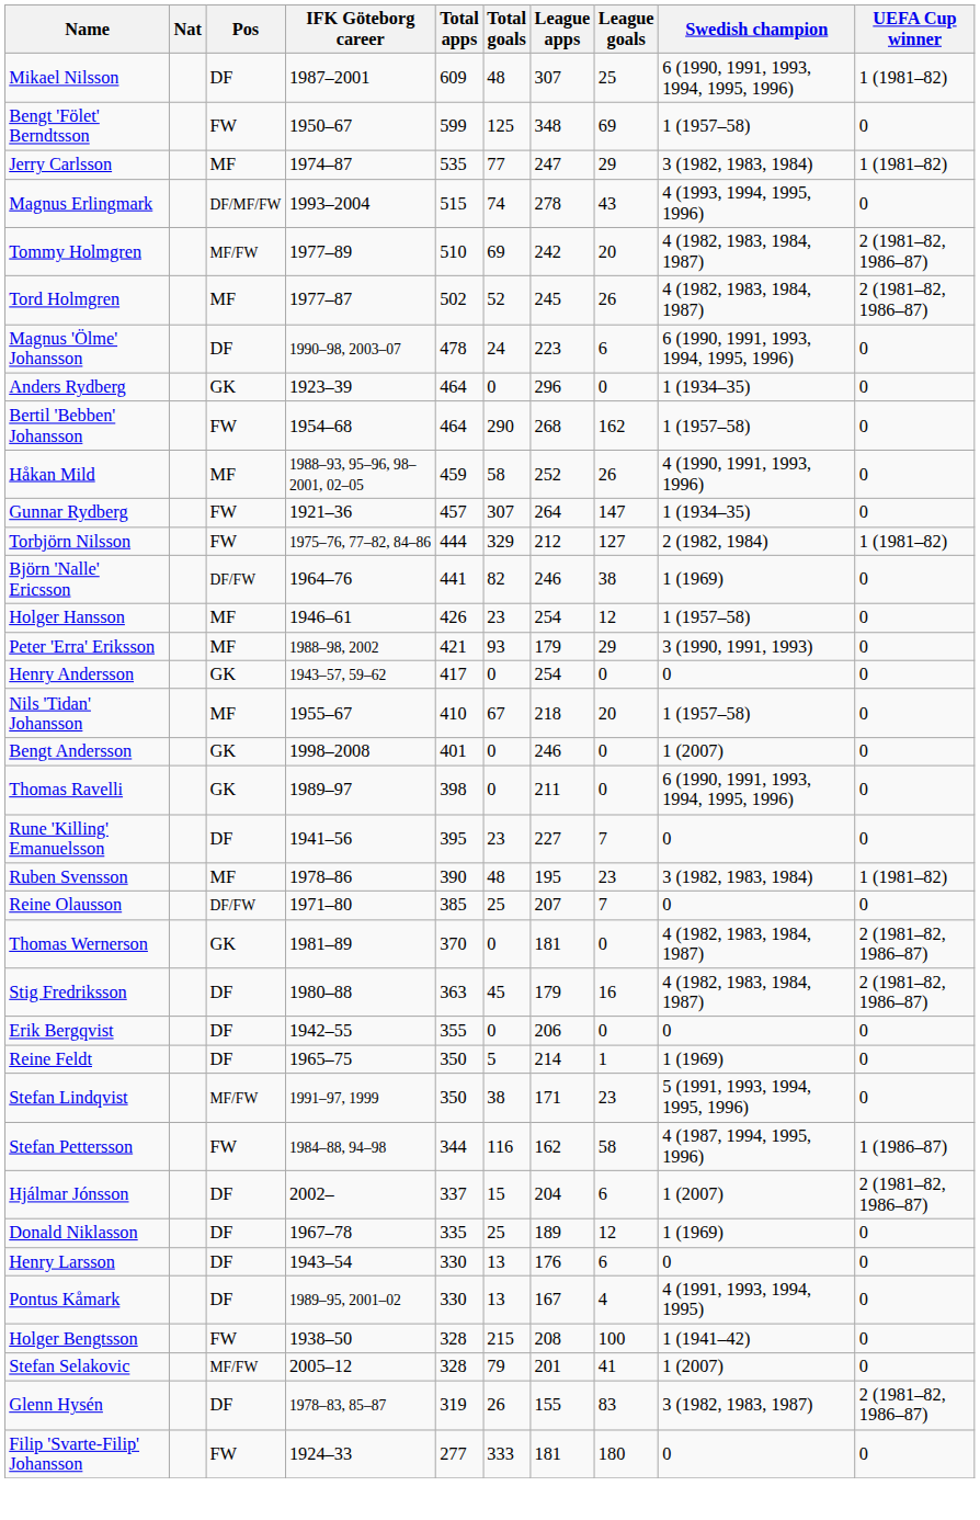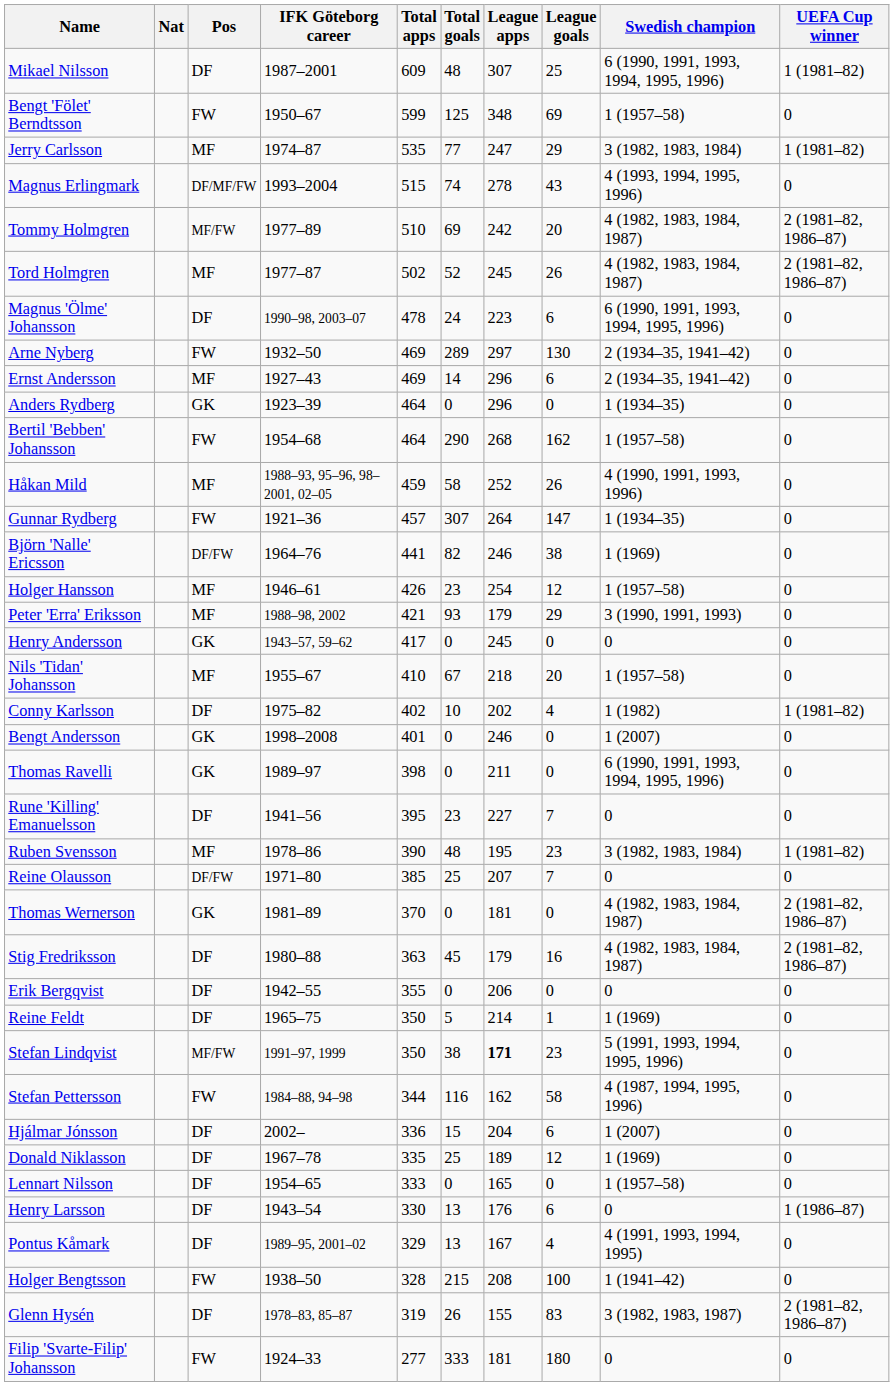 <table class="wikitable">
 <tr>
 <th>Name</th>
 <th>Nat</th>
 <th>Pos</th>
 <th>IFK Göteborg<br>career</th>
 <th>Total<br>apps</th>
 <th>Total<br>goals</th>
 <th>League<br>apps</th>
 <th>League<br>goals</th>
 <th><a href='#'>Swedish champion</a></th>
 <th><a href='#'>UEFA Cup winner</a></th>
 </tr>
 <tr>
 <td><a href='#'>Mikael Nilsson</a></td>
 <td></td>
 <td>DF</td>
 <td>1987–2001</td>
 <td>609</td>
 <td>48</td>
 <td>307</td>
 <td>25</td>
 <td>6 (1990, 1991, 1993, 1994, 1995, 1996)</td>
 <td>1 (1981–82)</td>
 </tr>
 <tr>
 <td><a href='#'>Bengt 'Fölet' Berndtsson</a></td>
 <td></td>
 <td>FW</td>
 <td>1950–67</td>
 <td>599</td>
 <td>125</td>
 <td>348</td>
 <td>69</td>
 <td>1 (1957–58)</td>
 <td>0</td>
 </tr>
 <tr>
 <td><a href='#'>Jerry Carlsson</a></td>
 <td></td>
 <td>MF</td>
 <td>1974–87</td>
 <td>535</td>
 <td>77</td>
 <td>247</td>
 <td>29</td>
 <td>3 (1982, 1983, 1984)</td>
 <td>1 (1981–82)</td>
 </tr>
 <tr>
 <td><a href='#'>Magnus Erlingmark</a></td>
 <td></td>
 <td><small>DF/MF/FW</small></td>
 <td>1993–2004</td>
 <td>515</td>
 <td>74</td>
 <td>278</td>
 <td>43</td>
 <td>4 (1993, 1994, 1995, 1996)</td>
 <td>0</td>
 </tr>
 <tr>
 <td><a href='#'>Tommy Holmgren</a></td>
 <td></td>
 <td><small>MF/FW</small></td>
 <td>1977–89</td>
 <td>510</td>
 <td>69</td>
 <td>242</td>
 <td>20</td>
 <td>4 (1982, 1983, 1984, 1987)</td>
 <td>2 (1981–82, 1986–87)</td>
 </tr>
 <tr>
 <td><a href='#'>Tord Holmgren</a></td>
 <td></td>
 <td>MF</td>
 <td>1977–87</td>
 <td>502</td>
 <td>52</td>
 <td>245</td>
 <td>26</td>
 <td>4 (1982, 1983, 1984, 1987)</td>
 <td>2 (1981–82, 1986–87)</td>
 </tr>
 <tr>
 <td><a href='#'>Magnus 'Ölme' Johansson</a></td>
 <td></td>
 <td>DF</td>
 <td><small>1990–98, 2003–07</small></td>
 <td>478</td>
 <td>24</td>
 <td>223</td>
 <td>6</td>
 <td>6 (1990, 1991, 1993, 1994, 1995, 1996)</td>
 <td>0</td>
 </tr>
 <tr>
+<td><a href='#'>Arne Nyberg</a></td>
+<td></td>
+<td>FW</td>
+<td>1932–50</td>
+<td>469</td>
+<td>289</td>
+<td>297</td>
+<td>130</td>
+<td>2 (1934–35, 1941–42)</td>
+<td>0</td>
+</tr>
+<tr>
+<td><a href='#'>Ernst Andersson</a></td>
+<td></td>
+<td>MF</td>
+<td>1927–43</td>
+<td>469</td>
+<td>14</td>
+<td>296</td>
+<td>6</td>
+<td>2 (1934–35, 1941–42)</td>
+<td>0</td>
+</tr>
+<tr>
 <td><a href='#'>Anders Rydberg</a></td>
 <td></td>
 <td>GK</td>
 <td>1923–39</td>
 <td>464</td>
 <td>0</td>
 <td>296</td>
 <td>0</td>
 <td>1 (1934–35)</td>
 <td>0</td>
 </tr>
 <tr>
 <td><a href='#'>Bertil 'Bebben' Johansson</a></td>
 <td></td>
 <td>FW</td>
 <td>1954–68</td>
 <td>464</td>
 <td>290</td>
 <td>268</td>
 <td>162</td>
 <td>1 (1957–58)</td>
 <td>0</td>
 </tr>
 <tr>
 <td><a href='#'>Håkan Mild</a></td>
 <td></td>
 <td>MF</td>
 <td><small>1988–93, 95–96, 98–2001, 02–05</small></td>
 <td>459</td>
 <td>58</td>
 <td>252</td>
 <td>26</td>
 <td>4 (1990, 1991, 1993, 1996)</td>
 <td>0</td>
 </tr>
 <tr>
 <td><a href='#'>Gunnar Rydberg</a></td>
 <td></td>
 <td>FW</td>
 <td>1921–36</td>
 <td>457</td>
 <td>307</td>
 <td>264</td>
 <td>147</td>
 <td>1 (1934–35)</td>
 <td>0</td>
 </tr>
 <tr>
-<td><a href='#'>Torbjörn Nilsson</a></td>
-<td></td>
-<td>FW</td>
-<td><small>1975–76, 77–82, 84–86</small></td>
-<td>444</td>
-<td>329</td>
-<td>212</td>
-<td>127</td>
-<td>2 (1982, 1984)</td>
-<td>1 (1981–82)</td>
-</tr>
-<tr>
 <td><a href='#'>Björn 'Nalle' Ericsson</a></td>
 <td></td>
 <td><small>DF/FW</small></td>
 <td>1964–76</td>
 <td>441</td>
 <td>82</td>
 <td>246</td>
 <td>38</td>
 <td>1 (1969)</td>
 <td>0</td>
 </tr>
 <tr>
 <td><a href='#'>Holger Hansson</a></td>
 <td></td>
 <td>MF</td>
 <td>1946–61</td>
 <td>426</td>
 <td>23</td>
 <td>254</td>
 <td>12</td>
 <td>1 (1957–58)</td>
 <td>0</td>
 </tr>
 <tr>
 <td><a href='#'>Peter 'Erra' Eriksson</a></td>
 <td></td>
 <td>MF</td>
 <td><small>1988–98, 2002</small></td>
 <td>421</td>
 <td>93</td>
 <td>179</td>
 <td>29</td>
 <td>3 (1990, 1991, 1993)</td>
 <td>0</td>
 </tr>
 <tr>
 <td><a href='#'>Henry Andersson</a></td>
 <td></td>
 <td>GK</td>
 <td><small>1943–57, 59–62</small></td>
 <td>417</td>
 <td>0</td>
-<td>254</td>
+<td>245</td>
 <td>0</td>
 <td>0</td>
 <td>0</td>
 </tr>
 <tr>
 <td><a href='#'>Nils 'Tidan' Johansson</a></td>
 <td></td>
 <td>MF</td>
 <td>1955–67</td>
 <td>410</td>
 <td>67</td>
 <td>218</td>
 <td>20</td>
 <td>1 (1957–58)</td>
 <td>0</td>
+</tr>
+<tr>
+<td><a href='#'>Conny Karlsson</a></td>
+<td></td>
+<td>DF</td>
+<td>1975–82</td>
+<td>402</td>
+<td>10</td>
+<td>202</td>
+<td>4</td>
+<td>1 (1982)</td>
+<td>1 (1981–82)</td>
 </tr>
 <tr>
 <td><a href='#'>Bengt Andersson</a></td>
 <td></td>
 <td>GK</td>
 <td>1998–2008</td>
 <td>401</td>
 <td>0</td>
 <td>246</td>
 <td>0</td>
 <td>1 (2007)</td>
 <td>0</td>
 </tr>
 <tr>
 <td><a href='#'>Thomas Ravelli</a></td>
 <td></td>
 <td>GK</td>
 <td>1989–97</td>
 <td>398</td>
 <td>0</td>
 <td>211</td>
 <td>0</td>
 <td>6 (1990, 1991, 1993, 1994, 1995, 1996)</td>
 <td>0</td>
 </tr>
 <tr>
 <td><a href='#'>Rune 'Killing' Emanuelsson</a></td>
 <td></td>
 <td>DF</td>
 <td>1941–56</td>
 <td>395</td>
 <td>23</td>
 <td>227</td>
 <td>7</td>
 <td>0</td>
 <td>0</td>
 </tr>
 <tr>
 <td><a href='#'>Ruben Svensson</a></td>
 <td></td>
 <td>MF</td>
 <td>1978–86</td>
 <td>390</td>
 <td>48</td>
 <td>195</td>
 <td>23</td>
 <td>3 (1982, 1983, 1984)</td>
 <td>1 (1981–82)</td>
 </tr>
 <tr>
 <td><a href='#'>Reine Olausson</a></td>
 <td></td>
 <td><small>DF/FW</small></td>
 <td>1971–80</td>
 <td>385</td>
 <td>25</td>
 <td>207</td>
 <td>7</td>
 <td>0</td>
 <td>0</td>
 </tr>
 <tr>
 <td><a href='#'>Thomas Wernerson</a></td>
 <td></td>
 <td>GK</td>
 <td>1981–89</td>
 <td>370</td>
 <td>0</td>
 <td>181</td>
 <td>0</td>
 <td>4 (1982, 1983, 1984, 1987)</td>
 <td>2 (1981–82, 1986–87)</td>
 </tr>
 <tr>
 <td><a href='#'>Stig Fredriksson</a></td>
 <td></td>
 <td>DF</td>
 <td>1980–88</td>
 <td>363</td>
 <td>45</td>
 <td>179</td>
 <td>16</td>
 <td>4 (1982, 1983, 1984, 1987)</td>
 <td>2 (1981–82, 1986–87)</td>
 </tr>
 <tr>
 <td><a href='#'>Erik Bergqvist</a></td>
 <td></td>
 <td>DF</td>
 <td>1942–55</td>
 <td>355</td>
 <td>0</td>
 <td>206</td>
 <td>0</td>
 <td>0</td>
 <td>0</td>
 </tr>
 <tr>
 <td><a href='#'>Reine Feldt</a></td>
 <td></td>
 <td>DF</td>
 <td>1965–75</td>
 <td>350</td>
 <td>5</td>
 <td>214</td>
 <td>1</td>
 <td>1 (1969)</td>
 <td>0</td>
 </tr>
 <tr>
 <td><a href='#'>Stefan Lindqvist</a></td>
 <td></td>
 <td><small>MF/FW</small></td>
 <td><small>1991–97, 1999</small></td>
 <td>350</td>
 <td>38</td>
-<td>171</td>
+<td><strong>171</strong></td>
 <td>23</td>
 <td>5 (1991, 1993, 1994, 1995, 1996)</td>
 <td>0</td>
 </tr>
 <tr>
 <td><a href='#'>Stefan Pettersson</a></td>
 <td></td>
 <td>FW</td>
 <td><small>1984–88, 94–98</small></td>
 <td>344</td>
 <td>116</td>
 <td>162</td>
 <td>58</td>
 <td>4 (1987, 1994, 1995, 1996)</td>
-<td>1 (1986–87)</td>
+<td>0</td>
 </tr>
 <tr>
 <td><a href='#'>Hjálmar Jónsson</a></td>
 <td></td>
 <td>DF</td>
 <td>2002–</td>
-<td>337</td>
+<td>336</td>
 <td>15</td>
 <td>204</td>
 <td>6</td>
 <td>1 (2007)</td>
-<td>2 (1981–82, 1986–87)</td>
+<td>0</td>
 </tr>
 <tr>
 <td><a href='#'>Donald Niklasson</a></td>
 <td></td>
 <td>DF</td>
 <td>1967–78</td>
 <td>335</td>
 <td>25</td>
 <td>189</td>
 <td>12</td>
 <td>1 (1969)</td>
 <td>0</td>
 </tr>
 <tr>
+<td><a href='#'>Lennart Nilsson</a></td>
+<td></td>
+<td>DF</td>
+<td>1954–65</td>
+<td>333</td>
+<td>0</td>
+<td>165</td>
+<td>0</td>
+<td>1 (1957–58)</td>
+<td>0</td>
+</tr>
+<tr>
 <td><a href='#'>Henry Larsson</a></td>
 <td></td>
 <td>DF</td>
 <td>1943–54</td>
 <td>330</td>
 <td>13</td>
 <td>176</td>
 <td>6</td>
 <td>0</td>
-<td>0</td>
+<td>1 (1986–87)</td>
 </tr>
 <tr>
 <td><a href='#'>Pontus Kåmark</a></td>
 <td></td>
 <td>DF</td>
 <td><small>1989–95, 2001–02</small></td>
-<td>330</td>
+<td>329</td>
 <td>13</td>
 <td>167</td>
 <td>4</td>
 <td>4 (1991, 1993, 1994, 1995)</td>
 <td>0</td>
 </tr>
 <tr>
 <td><a href='#'>Holger Bengtsson</a></td>
 <td></td>
 <td>FW</td>
 <td>1938–50</td>
 <td>328</td>
 <td>215</td>
 <td>208</td>
 <td>100</td>
 <td>1 (1941–42)</td>
-<td>0</td>
-</tr>
-<tr>
-<td><a href='#'>Stefan Selakovic</a></td>
-<td></td>
-<td><small>MF/FW</small></td>
-<td>2005–12</td>
-<td>328</td>
-<td>79</td>
-<td>201</td>
-<td>41</td>
-<td>1 (2007)</td>
 <td>0</td>
 </tr>
 <tr>
 <td><a href='#'>Glenn Hysén</a></td>
 <td></td>
 <td>DF</td>
 <td><small>1978–83, 85–87</small></td>
 <td>319</td>
 <td>26</td>
 <td>155</td>
 <td>83</td>
 <td>3 (1982, 1983, 1987)</td>
 <td>2 (1981–82, 1986–87)</td>
 </tr>
 <tr>
 <td><a href='#'>Filip 'Svarte-Filip' Johansson</a></td>
 <td></td>
 <td>FW</td>
 <td>1924–33</td>
 <td>277</td>
 <td>333</td>
 <td>181</td>
 <td>180</td>
 <td>0</td>
 <td>0</td>
 </tr>
 </table>
